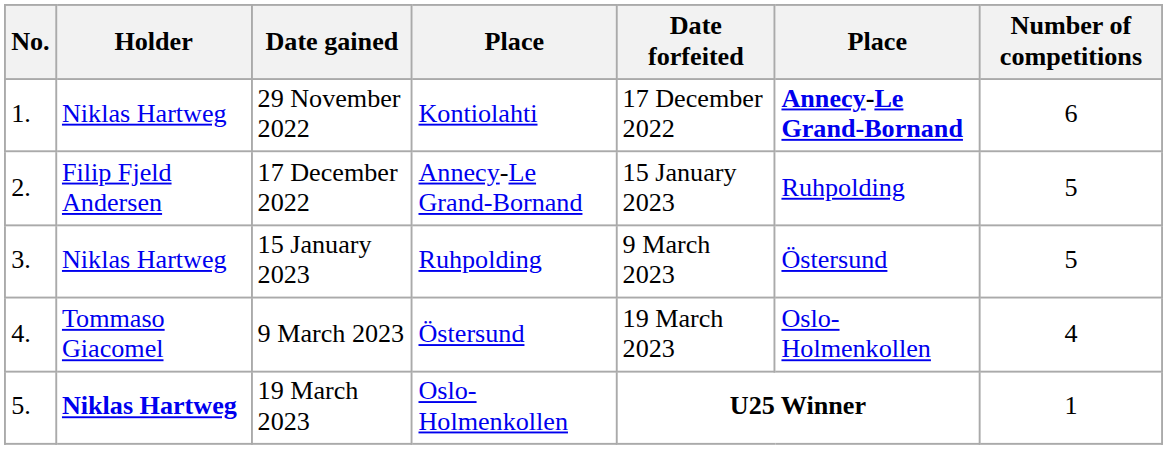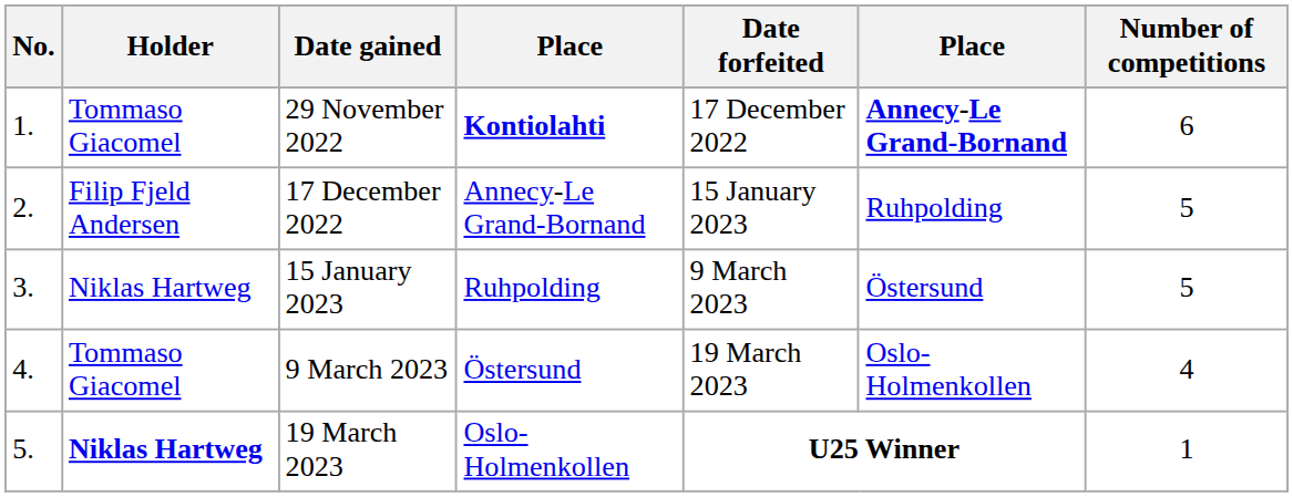 <table class="wikitable plainrowheaders" style="background:#fff; font-size:86%; line-height:16px; border:grey solid 1px; border-collapse:collapse;">
 <tr>
 <th style="width:1em;">No.</th>
 <th style="width:14em;">Holder</th>
 <th style="width:9em;">Date gained</th>
 <th style="width:11em;">Place</th>
 <th style="width:9em;">Date forfeited</th>
 <th style="width:11em;">Place</th>
 <th style="width:9em;">Number of competitions</th>
 </tr>
 <tr>
 <td>1.</td>
-<td> <a href='#'>Niklas Hartweg</a></td>
+<td> <a href='#'>Tommaso Giacomel</a></td>
 <td>29 November 2022</td>
-<td> <a href='#'>Kontiolahti</a></td>
+<td><strong> <a href='#'>Kontiolahti</a></strong></td>
 <td>17 December 2022</td>
 <td><strong> <a href='#'>Annecy</a>-<a href='#'>Le Grand-Bornand</a></strong></td>
 <td align=center>6</td>
 </tr>
 <tr>
 <td>2.</td>
 <td> <a href='#'>Filip Fjeld Andersen</a></td>
 <td>17 December 2022</td>
 <td> <a href='#'>Annecy</a>-<a href='#'>Le Grand-Bornand</a></td>
 <td>15 January 2023</td>
 <td> <a href='#'>Ruhpolding</a></td>
 <td align=center>5</td>
 </tr>
 <tr>
 <td>3.</td>
 <td> <a href='#'>Niklas Hartweg</a></td>
 <td>15 January 2023</td>
 <td> <a href='#'>Ruhpolding</a></td>
 <td>9 March 2023</td>
 <td> <a href='#'>Östersund</a></td>
 <td align=center>5</td>
 </tr>
 <tr>
 <td>4.</td>
 <td> <a href='#'>Tommaso Giacomel</a></td>
 <td>9 March 2023</td>
 <td> <a href='#'>Östersund</a></td>
 <td>19 March 2023</td>
 <td> <a href='#'>Oslo-Holmenkollen</a></td>
 <td align=center>4</td>
 </tr>
 <tr>
 <td>5.</td>
 <td> <strong><a href='#'>Niklas Hartweg</a></strong></td>
 <td>19 March 2023</td>
 <td> <a href='#'>Oslo-Holmenkollen</a></td>
 <td align=center colspan=2><strong>U25 Winner</strong></td>
 <td align=center>1</td>
 </tr>
 </table>
